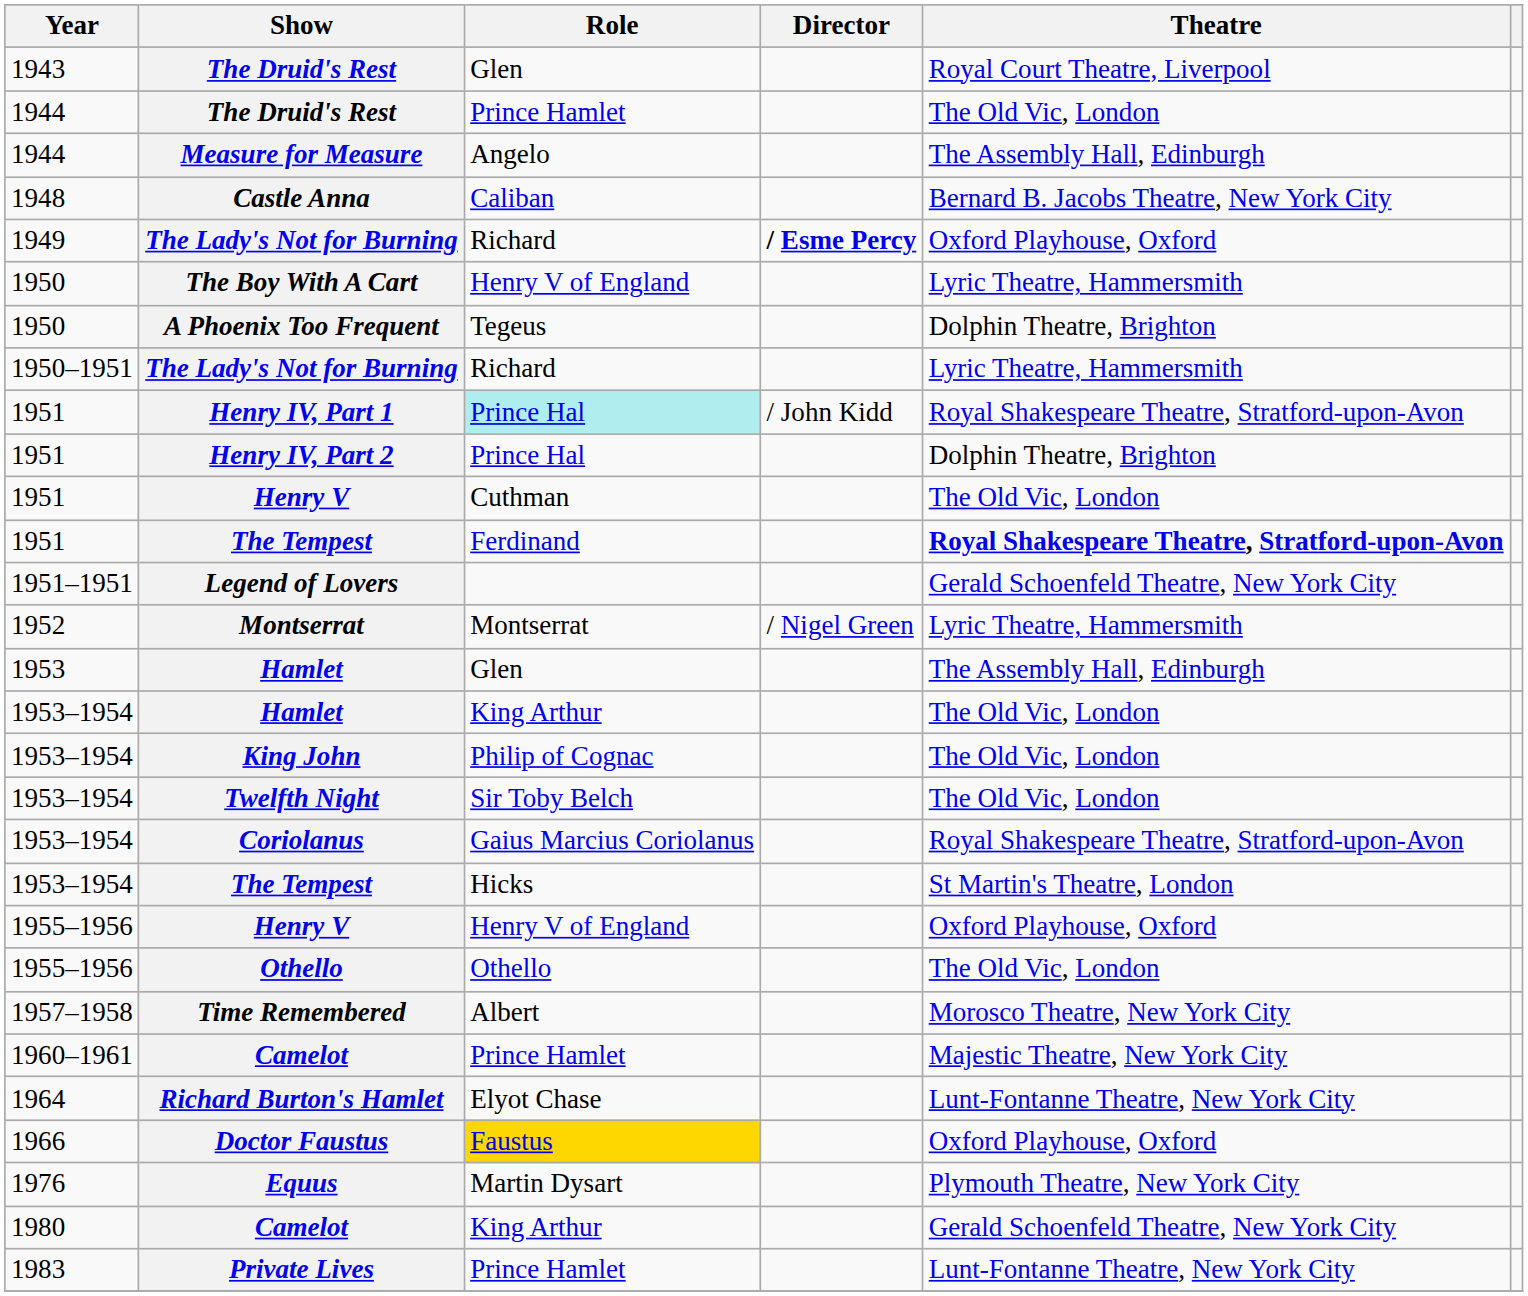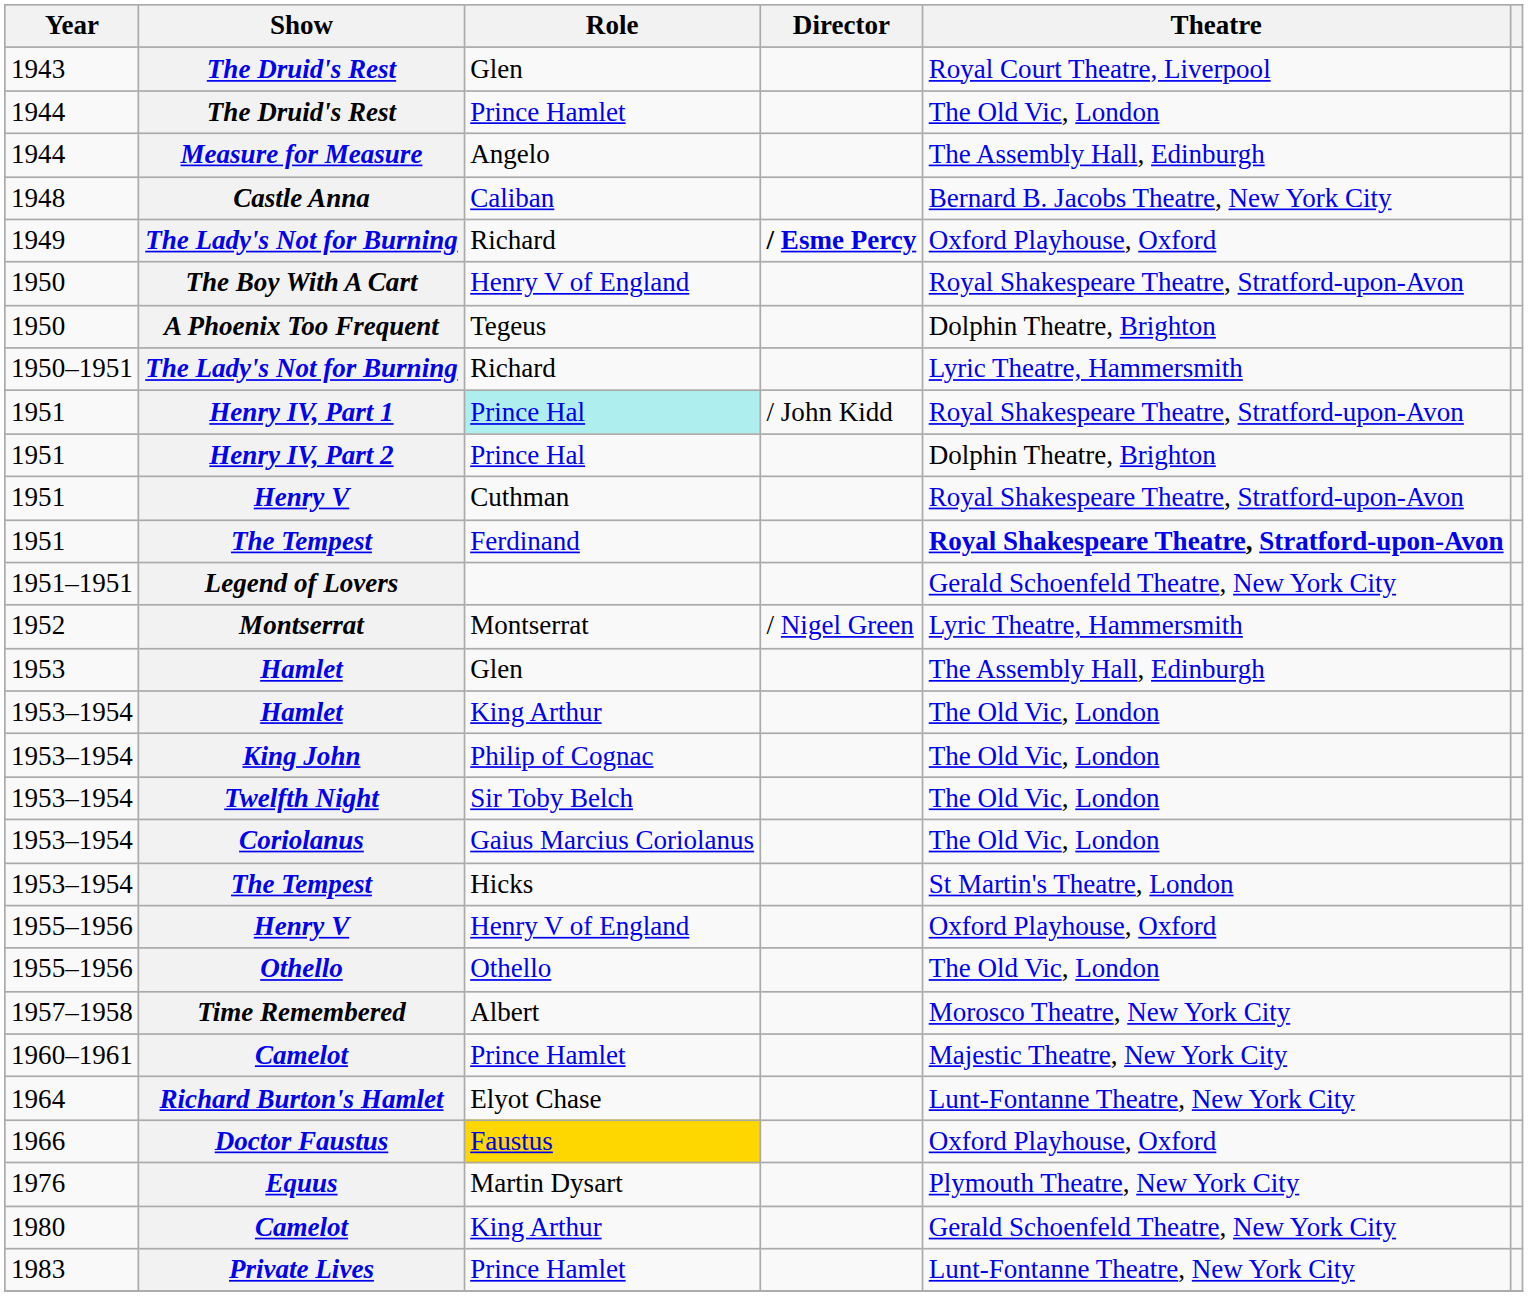 <table class="wikitable plainrowheaders sortable" style="margin-right: 0;">
 <tr>
 <th scope="col">Year</th>
 <th scope="col">Show</th>
 <th scope="col">Role</th>
 <th scope="col">Director</th>
 <th scope="col">Theatre</th>
 <th scope="col" class="unsortable"></th>
 </tr>
 <tr>
 <td>1943</td>
 <th scope="row"><em><a href='#'>The Druid's Rest</a></em></th>
 <td>Glen</td>
 <td></td>
 <td><a href='#'>Royal Court Theatre, Liverpool</a></td>
 <td style="text-align: center;"></td>
 </tr>
 <tr>
 <td>1944</td>
 <th scope="row"><em>The Druid's Rest</em></th>
 <td><a href='#'>Prince Hamlet</a></td>
 <td></td>
 <td><a href='#'>The Old Vic</a>, <a href='#'>London</a></td>
 <td style="text-align: center;"></td>
 </tr>
 <tr>
 <td>1944</td>
 <th scope="row"><em><a href='#'>Measure for Measure</a></em></th>
 <td>Angelo</td>
 <td></td>
 <td><a href='#'>The Assembly Hall</a>, <a href='#'>Edinburgh</a></td>
 <td style="text-align: center;"></td>
 </tr>
 <tr>
 <td>1948</td>
 <th scope="row"><em>Castle Anna</em></th>
 <td><a href='#'>Caliban</a></td>
 <td></td>
 <td><a href='#'>Bernard B. Jacobs Theatre</a>, <a href='#'>New York City</a></td>
 <td style="text-align: center;"></td>
 </tr>
 <tr>
 <td>1949</td>
 <th scope="row"><em><a href='#'>The Lady's Not for Burning</a></em></th>
 <td>Richard</td>
 <td><strong> / <a href='#'>Esme Percy</a></strong></td>
 <td><a href='#'>Oxford Playhouse</a>, <a href='#'>Oxford</a></td>
 <td style="text-align: center;"></td>
 </tr>
 <tr>
 <td>1950</td>
 <th scope="row"><em>The Boy With A Cart</em></th>
 <td><a href='#'>Henry V of England</a></td>
 <td></td>
-<td><a href='#'>Lyric Theatre, Hammersmith</a></td>
+<td><a href='#'>Royal Shakespeare Theatre</a>, <a href='#'>Stratford-upon-Avon</a></td>
 <td style="text-align: center;"></td>
 </tr>
 <tr>
 <td>1950</td>
 <th scope="row"><em>A Phoenix Too Frequent</em></th>
 <td>Tegeus</td>
 <td></td>
 <td>Dolphin Theatre, <a href='#'>Brighton</a></td>
 <td style="text-align: center;"></td>
 </tr>
 <tr>
 <td>1950–1951</td>
 <th scope="row"><em><a href='#'>The Lady's Not for Burning</a></em></th>
 <td>Richard</td>
 <td></td>
 <td><a href='#'>Lyric Theatre, Hammersmith</a></td>
 <td style="text-align: center;"></td>
 </tr>
 <tr>
 <td>1951</td>
 <th scope="row"><em><a href='#'>Henry IV, Part 1</a></em></th>
 <td style="background: paleturquoise;"><a href='#'>Prince Hal</a></td>
 <td> / John Kidd</td>
 <td><a href='#'>Royal Shakespeare Theatre</a>, <a href='#'>Stratford-upon-Avon</a></td>
 <td style="text-align: center;"></td>
 </tr>
 <tr>
 <td>1951</td>
 <th scope="row"><em><a href='#'>Henry IV, Part 2</a></em></th>
 <td><a href='#'>Prince Hal</a></td>
 <td></td>
 <td>Dolphin Theatre, <a href='#'>Brighton</a></td>
 <td style="text-align: center;"></td>
 </tr>
 <tr>
 <td>1951</td>
 <th scope="row"><em><a href='#'>Henry V</a></em></th>
 <td>Cuthman</td>
 <td></td>
-<td><a href='#'>The Old Vic</a>, <a href='#'>London</a></td>
+<td><a href='#'>Royal Shakespeare Theatre</a>, <a href='#'>Stratford-upon-Avon</a></td>
 <td style="text-align: center;"></td>
 </tr>
 <tr>
 <td>1951</td>
 <th scope="row"><em><a href='#'>The Tempest</a></em></th>
 <td><a href='#'>Ferdinand</a></td>
 <td></td>
 <td><strong><a href='#'>Royal Shakespeare Theatre</a>, <a href='#'>Stratford-upon-Avon</a></strong></td>
 <td style="text-align: center;"></td>
 </tr>
 <tr>
 <td>1951–1951</td>
 <th scope="row"><em>Legend of Lovers</em></th>
 <td></td>
 <td></td>
 <td><a href='#'>Gerald Schoenfeld Theatre</a>, <a href='#'>New York City</a></td>
 <td style="text-align: center;"></td>
 </tr>
 <tr>
 <td>1952</td>
 <th scope="row"><em>Montserrat</em></th>
 <td>Montserrat</td>
 <td> / <a href='#'>Nigel Green</a></td>
 <td><a href='#'>Lyric Theatre, Hammersmith</a></td>
 <td style="text-align: center;"></td>
 </tr>
 <tr>
 <td>1953</td>
 <th scope="row"><em><a href='#'>Hamlet</a></em></th>
 <td>Glen</td>
 <td></td>
 <td><a href='#'>The Assembly Hall</a>, <a href='#'>Edinburgh</a></td>
 <td style="text-align: center;"></td>
 </tr>
 <tr>
 <td>1953–1954</td>
 <th scope="row"><em><a href='#'>Hamlet</a></em></th>
 <td><a href='#'>King Arthur</a></td>
 <td></td>
 <td><a href='#'>The Old Vic</a>, <a href='#'>London</a></td>
 <td style="text-align: center;"></td>
 </tr>
 <tr>
 <td>1953–1954</td>
 <th scope="row"><em><a href='#'>King John</a></em></th>
 <td><a href='#'>Philip of Cognac</a></td>
 <td></td>
 <td><a href='#'>The Old Vic</a>, <a href='#'>London</a></td>
 <td style="text-align: center;"></td>
 </tr>
 <tr>
 <td>1953–1954</td>
 <th scope="row"><em><a href='#'>Twelfth Night</a></em></th>
 <td><a href='#'>Sir Toby Belch</a></td>
 <td></td>
 <td><a href='#'>The Old Vic</a>, <a href='#'>London</a></td>
 <td style="text-align: center;"></td>
 </tr>
 <tr>
 <td>1953–1954</td>
 <th scope="row"><em><a href='#'>Coriolanus</a></em></th>
 <td><a href='#'>Gaius Marcius Coriolanus</a></td>
 <td></td>
-<td><a href='#'>Royal Shakespeare Theatre</a>, <a href='#'>Stratford-upon-Avon</a></td>
+<td><a href='#'>The Old Vic</a>, <a href='#'>London</a></td>
 <td style="text-align: center;"></td>
 </tr>
 <tr>
 <td>1953–1954</td>
 <th scope="row"><em><a href='#'>The Tempest</a></em></th>
 <td>Hicks</td>
 <td></td>
 <td><a href='#'>St Martin's Theatre</a>, <a href='#'>London</a></td>
 <td style="text-align: center;"></td>
 </tr>
 <tr>
 <td>1955–1956</td>
 <th scope="row"><em><a href='#'>Henry V</a></em></th>
 <td><a href='#'>Henry V of England</a></td>
 <td></td>
 <td><a href='#'>Oxford Playhouse</a>, <a href='#'>Oxford</a></td>
 <td style="text-align: center;"></td>
 </tr>
 <tr>
 <td>1955–1956</td>
 <th scope="row"><em><a href='#'>Othello</a></em></th>
 <td><a href='#'>Othello</a></td>
 <td></td>
 <td><a href='#'>The Old Vic</a>, <a href='#'>London</a></td>
 <td style="text-align: center;"></td>
 </tr>
 <tr>
 <td>1957–1958</td>
 <th scope="row"><em>Time Remembered</em></th>
 <td>Albert</td>
 <td></td>
 <td><a href='#'>Morosco Theatre</a>, <a href='#'>New York City</a></td>
 <td style="text-align: center;"></td>
 </tr>
 <tr>
 <td>1960–1961</td>
 <th scope="row"><em><a href='#'>Camelot</a></em></th>
 <td><a href='#'>Prince Hamlet</a></td>
 <td></td>
 <td><a href='#'>Majestic Theatre</a>, <a href='#'>New York City</a></td>
 <td style="text-align: center;"></td>
 </tr>
 <tr>
 <td>1964</td>
 <th scope="row"><em><a href='#'>Richard Burton's Hamlet</a></em></th>
 <td>Elyot Chase</td>
 <td></td>
 <td><a href='#'>Lunt-Fontanne Theatre</a>, <a href='#'>New York City</a></td>
 <td style="text-align: center;"></td>
 </tr>
 <tr>
 <td>1966</td>
 <th scope="row"><em><a href='#'>Doctor Faustus</a></em></th>
 <td style="background: gold;"><a href='#'>Faustus</a></td>
 <td></td>
 <td><a href='#'>Oxford Playhouse</a>, <a href='#'>Oxford</a></td>
 <td style="text-align: center;"></td>
 </tr>
 <tr>
 <td>1976</td>
 <th scope="row"><em><a href='#'>Equus</a></em></th>
 <td>Martin Dysart</td>
 <td></td>
 <td><a href='#'>Plymouth Theatre</a>, <a href='#'>New York City</a></td>
 <td style="text-align: center;"></td>
 </tr>
 <tr>
 <td>1980</td>
 <th scope="row"><em><a href='#'>Camelot</a></em></th>
 <td><a href='#'>King Arthur</a></td>
 <td></td>
 <td><a href='#'>Gerald Schoenfeld Theatre</a>, <a href='#'>New York City</a></td>
 <td style="text-align: center;"></td>
 </tr>
 <tr>
 <td>1983</td>
 <th scope="row"><em><a href='#'>Private Lives</a></em></th>
 <td><a href='#'>Prince Hamlet</a></td>
 <td></td>
 <td><a href='#'>Lunt-Fontanne Theatre</a>, <a href='#'>New York City</a></td>
 <td style="text-align: center;"></td>
 </tr>
 <tr>
 </tr>
 </table>
